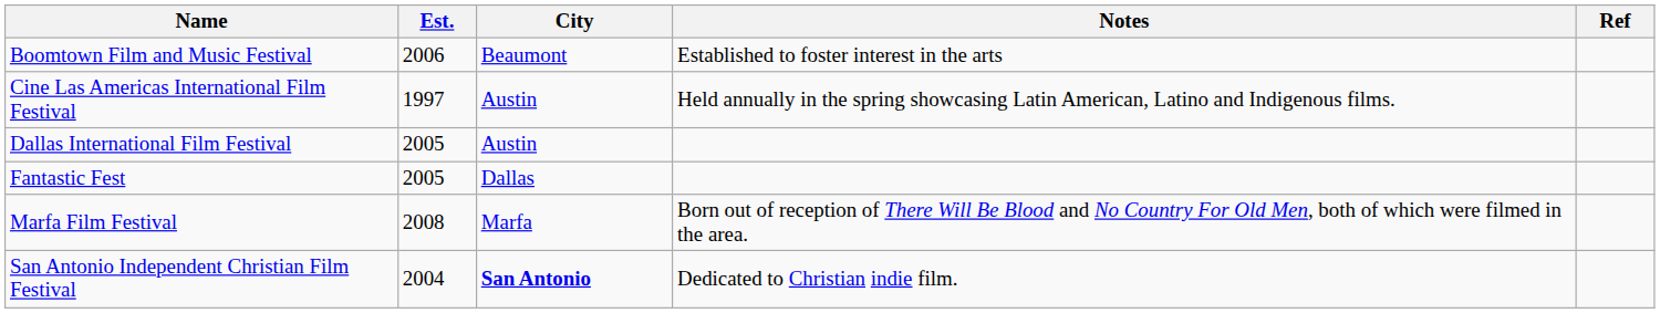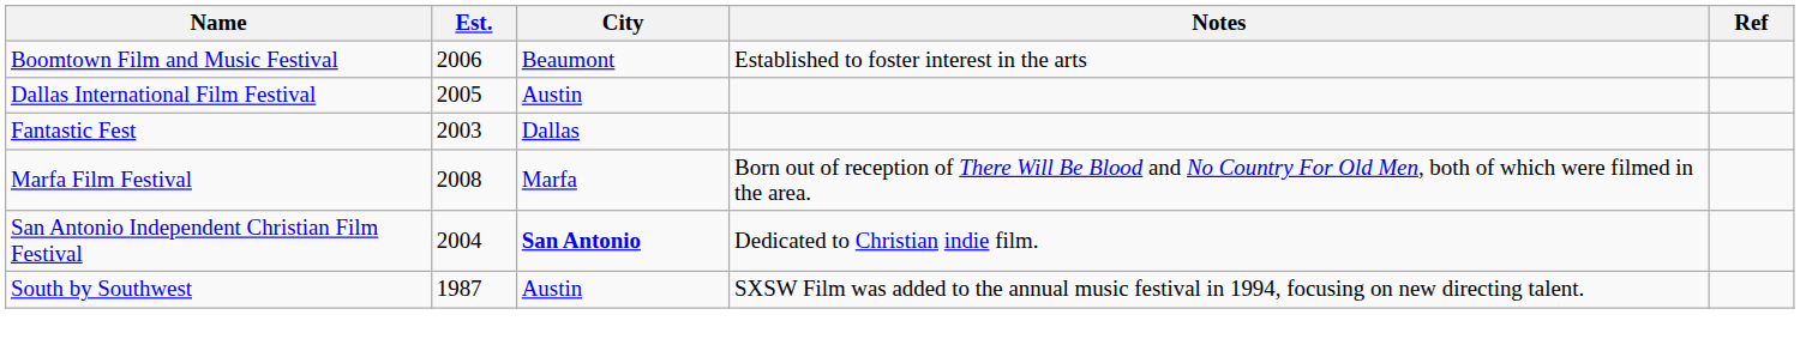 <table class="wikitable sortable" width=100%>
 <tr>
 <th style="width:20%;">Name</th>
 <th style="width:4%;"><a href='#'>Est.</a></th>
 <th style="width:10%;">City</th>
 <th style="width:46%;">Notes</th>
 <th style="width:4%;">Ref</th>
 </tr>
 <tr>
 <td><a href='#'>Boomtown Film and Music Festival</a></td>
 <td>2006</td>
 <td><a href='#'>Beaumont</a></td>
 <td>Established to foster interest in the arts</td>
 <td></td>
 </tr>
 <tr>
-<td><a href='#'>Cine Las Americas International Film Festival</a></td>
-<td>1997</td>
-<td><a href='#'>Austin</a></td>
-<td>Held annually in the spring showcasing Latin American, Latino and Indigenous films.</td>
-<td></td>
-</tr>
-<tr>
 <td><a href='#'>Dallas International Film Festival</a></td>
 <td>2005</td>
 <td><a href='#'>Austin</a></td>
 <td></td>
 <td></td>
 </tr>
 <tr>
 <td><a href='#'>Fantastic Fest</a></td>
-<td>2005</td>
+<td>2003</td>
 <td><a href='#'>Dallas</a></td>
 <td></td>
 <td></td>
 </tr>
 <tr>
 <td><a href='#'>Marfa Film Festival</a></td>
 <td>2008</td>
 <td><a href='#'>Marfa</a></td>
 <td>Born out of reception of <em><a href='#'>There Will Be Blood</a></em> and <em><a href='#'>No Country For Old Men</a></em>, both of which were filmed in the area.</td>
 <td></td>
 </tr>
 <tr>
 <td><a href='#'>San Antonio Independent Christian Film Festival</a></td>
 <td>2004</td>
 <td><strong><a href='#'>San Antonio</a></strong></td>
 <td>Dedicated to <a href='#'>Christian</a> <a href='#'>indie</a> film.</td>
 <td></td>
 </tr>
+<tr>
+<td><a href='#'>South by Southwest</a></td>
+<td>1987</td>
+<td><a href='#'>Austin</a></td>
+<td>SXSW Film was added to the annual music festival in 1994, focusing on new directing talent.</td>
+<td></td>
+</tr>
 </table>
